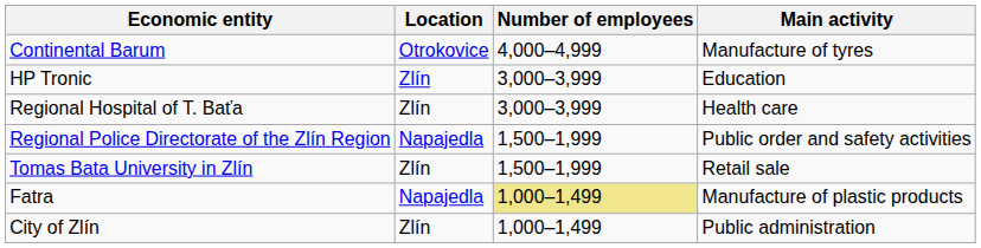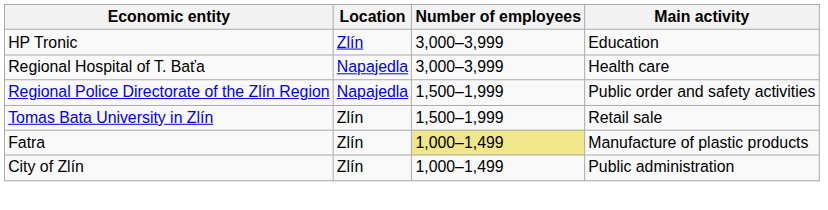 <table class="wikitable sortable">
 <tr>
 <th>Economic entity</th>
 <th>Location</th>
 <th>Number of employees</th>
 <th>Main activity</th>
-</tr>
-<tr>
-<td><a href='#'>Continental Barum</a></td>
-<td><a href='#'>Otrokovice</a></td>
-<td>4,000–4,999</td>
-<td>Manufacture of tyres</td>
 </tr>
 <tr>
 <td>HP Tronic</td>
 <td><a href='#'>Zlín</a></td>
 <td>3,000–3,999</td>
 <td>Education</td>
 </tr>
 <tr>
 <td>Regional Hospital of T. Baťa</td>
-<td>Zlín</td>
+<td><a href='#'>Napajedla</a></td>
 <td>3,000–3,999</td>
 <td>Health care</td>
 </tr>
 <tr>
 <td><a href='#'>Regional Police Directorate of the Zlín Region</a></td>
 <td><a href='#'>Napajedla</a></td>
 <td>1,500–1,999</td>
 <td>Public order and safety activities</td>
 </tr>
 <tr>
 <td><a href='#'>Tomas Bata University in Zlín</a></td>
 <td>Zlín</td>
 <td>1,500–1,999</td>
 <td>Retail sale</td>
 </tr>
 <tr>
 <td>Fatra</td>
-<td><a href='#'>Napajedla</a></td>
+<td>Zlín</td>
 <td style="background: khaki;">1,000–1,499</td>
 <td>Manufacture of plastic products</td>
 </tr>
 <tr>
 <td>City of Zlín</td>
 <td>Zlín</td>
 <td>1,000–1,499</td>
 <td>Public administration</td>
 </tr>
 </table>
